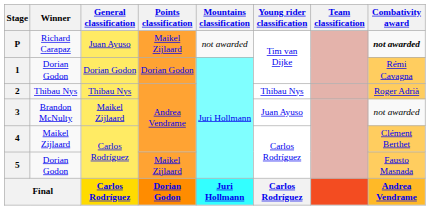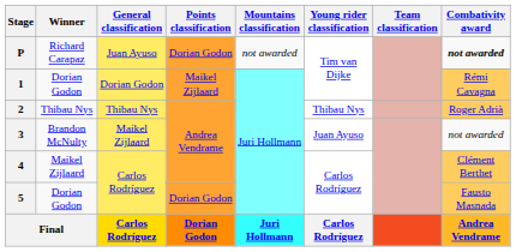 <table class=wikitable style="text-align: center; font-size:smaller;">
 <tr>
 <th style="width:2%;">Stage</th>
 <th style="width:14%;">Winner</th>
 <th style="width:14%;"><a href='#'>General classification</a><br></th>
 <th style="width:14%;"><a href='#'>Points classification</a><br></th>
 <th style="width:14%;"><a href='#'>Mountains classification</a><br></th>
 <th style="width:14%;"><a href='#'>Young rider classification</a><br></th>
 <th style="width:14%;"><a href='#'>Team classification</a></th>
 <th style="width:14%;"><a href='#'>Combativity award</a><br></th>
 </tr>
 <tr>
 <th>P</th>
 <td><a href='#'>Richard Carapaz</a></td>
 <td style="background:#FFEB64;"><a href='#'>Juan Ayuso</a></td>
-<td style="background:#FFA333;"><a href='#'>Maikel Zijlaard</a></td>
+<td style="background:#FFA333;"><a href='#'>Dorian Godon</a></td>
 <td><em>not awarded</em></td>
 <td style="background:white;" rowspan=2><a href='#'>Tim van Dijke</a></td>
 <td style="background:#E4B3AB;" rowspan=2></td>
 <td><strong><em>not awarded</em></strong></td>
 </tr>
 <tr>
 <th>1</th>
 <td><a href='#'>Dorian Godon</a></td>
 <td style="background:#FFEB64;"><a href='#'>Dorian Godon</a></td>
-<td style="background:#FFA333;"><a href='#'>Dorian Godon</a></td>
+<td style="background:#FFA333;"><a href='#'>Maikel Zijlaard</a></td>
 <td style="background:#80FFFF;" rowspan="5"><a href='#'>Juri Hollmann</a></td>
 <td style="background:#FFCD5F;"><a href='#'>Rémi Cavagna</a></td>
 </tr>
 <tr>
 <th>2</th>
 <td><a href='#'>Thibau Nys</a></td>
 <td style="background:#FFEB64;"><a href='#'>Thibau Nys</a></td>
 <td style="background:#FFA333;" rowspan="3"><a href='#'>Andrea Vendrame</a></td>
 <td style="background:white;"><a href='#'>Thibau Nys</a></td>
 <td style="background:#E4B3AB;"></td>
 <td style="background:#FFCD5F;"><a href='#'>Roger Adrià</a></td>
 </tr>
 <tr>
 <th>3</th>
 <td><a href='#'>Brandon McNulty</a></td>
 <td style="background:#FFEB64;"><a href='#'>Maikel Zijlaard</a></td>
 <td style="background:white;"><a href='#'>Juan Ayuso</a></td>
 <td style="background:#E4B3AB;" rowspan="3"></td>
 <td><em>not awarded</em></td>
 </tr>
 <tr>
 <th>4</th>
 <td><a href='#'>Maikel Zijlaard</a></td>
 <td style="background:#FFEB64;" rowspan="2"><a href='#'>Carlos Rodríguez</a></td>
 <td style="background:white;" rowspan="2"><a href='#'>Carlos Rodríguez</a></td>
 <td style="background:#FFCD5F;"><a href='#'>Clément Berthet</a></td>
 </tr>
 <tr>
 <th>5</th>
 <td><a href='#'>Dorian Godon</a></td>
-<td style="background:#FFA333;"><a href='#'>Maikel Zijlaard</a></td>
+<td style="background:#FFA333;"><a href='#'>Dorian Godon</a></td>
 <td style="background:#FFCD5F;"><a href='#'>Fausto Masnada</a></td>
 </tr>
 <tr>
 <th colspan="2">Final</th>
 <th style="background:#FFDB00;"><a href='#'>Carlos Rodríguez</a></th>
 <th style="background:#FF8C00;"><a href='#'>Dorian Godon</a></th>
 <th style="background:#33FFFF;"><a href='#'>Juri Hollmann</a></th>
 <th style="background:offwhite;"><a href='#'>Carlos Rodríguez</a></th>
 <th style="background:#f34c21;"></th>
 <th style="background:#FFB927;"><a href='#'>Andrea Vendrame</a></th>
 </tr>
 </table>
